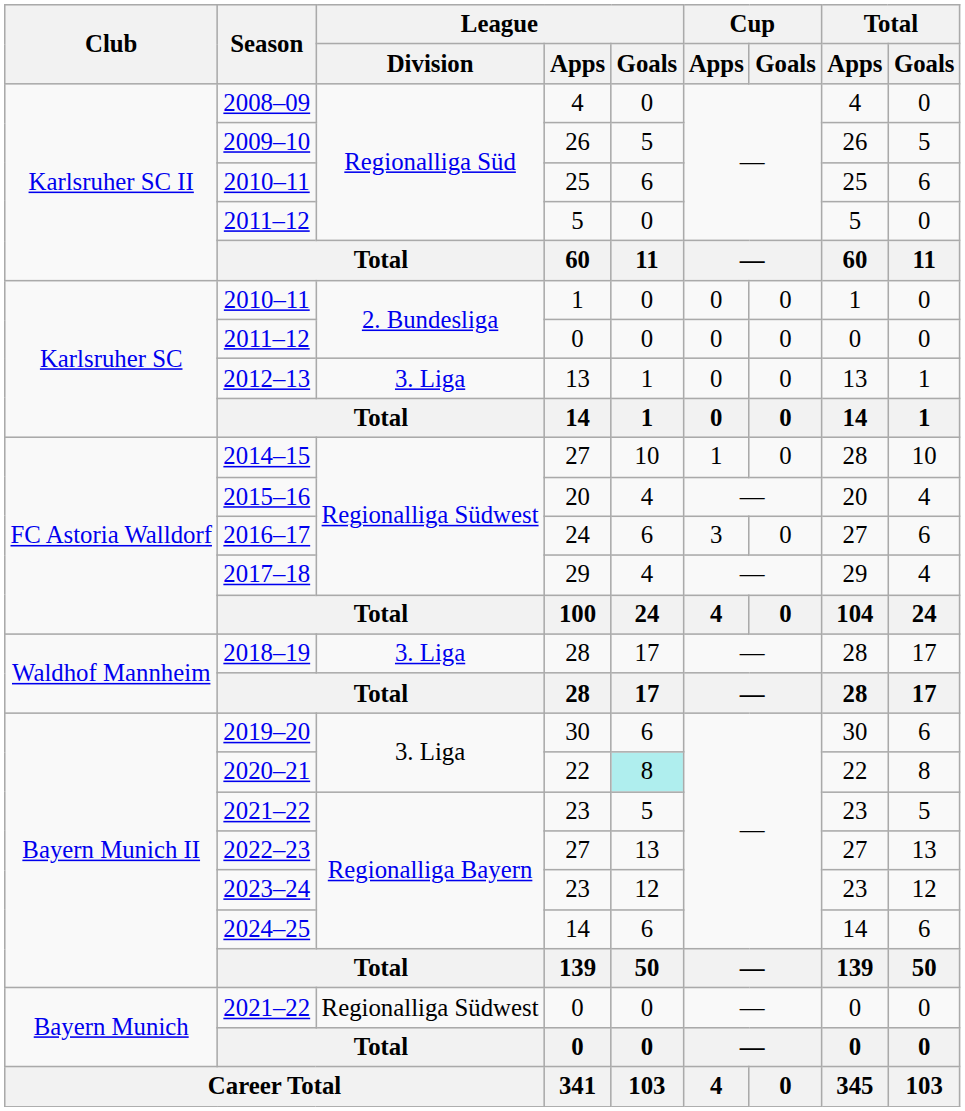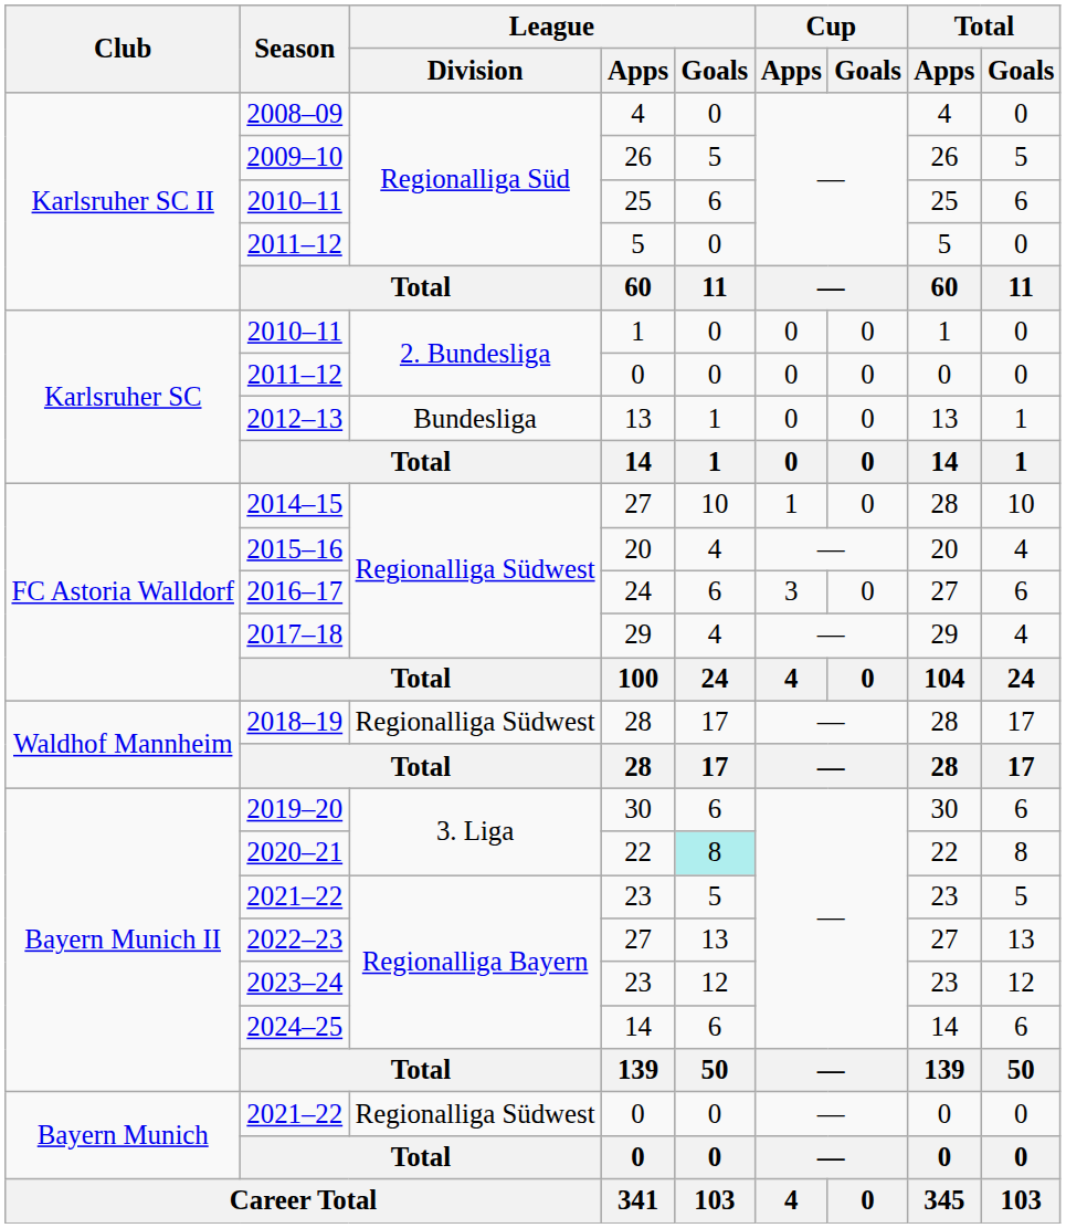 <table class="wikitable" Style="text-align: center">
 <tr>
 <th rowspan="2">Club</th>
 <th rowspan="2">Season</th>
 <th colspan="3">League</th>
 <th colspan="2">Cup</th>
 <th colspan="2">Total</th>
 </tr>
 <tr>
 <th>Division</th>
 <th>Apps</th>
 <th>Goals</th>
 <th>Apps</th>
 <th>Goals</th>
 <th>Apps</th>
 <th>Goals</th>
 </tr>
 <tr>
 <td rowspan="5"><a href='#'>Karlsruher SC II</a></td>
 <td><a href='#'>2008–09</a></td>
 <td rowspan="4"><a href='#'>Regionalliga Süd</a></td>
 <td>4</td>
 <td>0</td>
 <td colspan="2" rowspan="4">—</td>
 <td>4</td>
 <td>0</td>
 </tr>
 <tr>
 <td><a href='#'>2009–10</a></td>
 <td>26</td>
 <td>5</td>
 <td>26</td>
 <td>5</td>
 </tr>
 <tr>
 <td><a href='#'>2010–11</a></td>
 <td>25</td>
 <td>6</td>
 <td>25</td>
 <td>6</td>
 </tr>
 <tr>
 <td><a href='#'>2011–12</a></td>
 <td>5</td>
 <td>0</td>
 <td>5</td>
 <td>0</td>
 </tr>
 <tr>
 <th colspan="2">Total</th>
 <th>60</th>
 <th>11</th>
 <th colspan="2">—</th>
 <th>60</th>
 <th>11</th>
 </tr>
 <tr>
 <td rowspan="4"><a href='#'>Karlsruher SC</a></td>
 <td><a href='#'>2010–11</a></td>
 <td rowspan="2"><a href='#'>2. Bundesliga</a></td>
 <td>1</td>
 <td>0</td>
 <td>0</td>
 <td>0</td>
 <td>1</td>
 <td>0</td>
 </tr>
 <tr>
 <td><a href='#'>2011–12</a></td>
 <td>0</td>
 <td>0</td>
 <td>0</td>
 <td>0</td>
 <td>0</td>
 <td>0</td>
 </tr>
 <tr>
 <td><a href='#'>2012–13</a></td>
-<td><a href='#'>3. Liga</a></td>
+<td>Bundesliga</td>
 <td>13</td>
 <td>1</td>
 <td>0</td>
 <td>0</td>
 <td>13</td>
 <td>1</td>
 </tr>
 <tr>
 <th colspan="2">Total</th>
 <th>14</th>
 <th>1</th>
 <th>0</th>
 <th>0</th>
 <th>14</th>
 <th>1</th>
 </tr>
 <tr>
 <td rowspan="5"><a href='#'>FC Astoria Walldorf</a></td>
 <td><a href='#'>2014–15</a></td>
 <td rowspan="4"><a href='#'>Regionalliga Südwest</a></td>
 <td>27</td>
 <td>10</td>
 <td>1</td>
 <td>0</td>
 <td>28</td>
 <td>10</td>
 </tr>
 <tr>
 <td><a href='#'>2015–16</a></td>
 <td>20</td>
 <td>4</td>
 <td colspan="2">—</td>
 <td>20</td>
 <td>4</td>
 </tr>
 <tr>
 <td><a href='#'>2016–17</a></td>
 <td>24</td>
 <td>6</td>
 <td>3</td>
 <td>0</td>
 <td>27</td>
 <td>6</td>
 </tr>
 <tr>
 <td><a href='#'>2017–18</a></td>
 <td>29</td>
 <td>4</td>
 <td colspan="2">—</td>
 <td>29</td>
 <td>4</td>
 </tr>
 <tr>
 <th colspan="2">Total</th>
 <th>100</th>
 <th>24</th>
 <th>4</th>
 <th>0</th>
 <th>104</th>
 <th>24</th>
 </tr>
 <tr>
 <td rowspan="2"><a href='#'>Waldhof Mannheim</a></td>
 <td><a href='#'>2018–19</a></td>
-<td><a href='#'>3. Liga</a></td>
+<td>Regionalliga Südwest</td>
 <td>28</td>
 <td>17</td>
 <td colspan="2">—</td>
 <td>28</td>
 <td>17</td>
 </tr>
 <tr>
 <th colspan="2">Total</th>
 <th>28</th>
 <th>17</th>
 <th colspan="2">—</th>
 <th>28</th>
 <th>17</th>
 </tr>
 <tr>
 <td rowspan="7"><a href='#'>Bayern Munich II</a></td>
 <td><a href='#'>2019–20</a></td>
 <td rowspan="2">3. Liga</td>
 <td>30</td>
 <td>6</td>
 <td colspan="2" rowspan="6">—</td>
 <td>30</td>
 <td>6</td>
 </tr>
 <tr>
 <td><a href='#'>2020–21</a></td>
 <td>22</td>
 <td style="background: paleturquoise;">8</td>
 <td>22</td>
 <td>8</td>
 </tr>
 <tr>
 <td><a href='#'>2021–22</a></td>
 <td rowspan="4"><a href='#'>Regionalliga Bayern</a></td>
 <td>23</td>
 <td>5</td>
 <td>23</td>
 <td>5</td>
 </tr>
 <tr>
 <td><a href='#'>2022–23</a></td>
 <td>27</td>
 <td>13</td>
 <td>27</td>
 <td>13</td>
 </tr>
 <tr>
 <td><a href='#'>2023–24</a></td>
 <td>23</td>
 <td>12</td>
 <td>23</td>
 <td>12</td>
 </tr>
 <tr>
 <td><a href='#'>2024–25</a></td>
 <td>14</td>
 <td>6</td>
 <td>14</td>
 <td>6</td>
 </tr>
 <tr>
 <th colspan="2">Total</th>
 <th>139</th>
 <th>50</th>
 <th colspan="2">—</th>
 <th>139</th>
 <th>50</th>
 </tr>
 <tr>
 <td rowspan="2"><a href='#'>Bayern Munich</a></td>
 <td><a href='#'>2021–22</a></td>
 <td>Regionalliga Südwest</td>
 <td>0</td>
 <td>0</td>
 <td colspan="2">—</td>
 <td>0</td>
 <td>0</td>
 </tr>
 <tr>
 <th colspan="2">Total</th>
 <th>0</th>
 <th>0</th>
 <th colspan="2">—</th>
 <th>0</th>
 <th>0</th>
 </tr>
 <tr>
 <th colspan="3">Career Total</th>
 <th>341</th>
 <th>103</th>
 <th>4</th>
 <th>0</th>
 <th>345</th>
 <th>103</th>
 </tr>
 </table>
